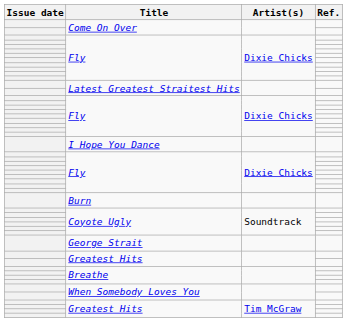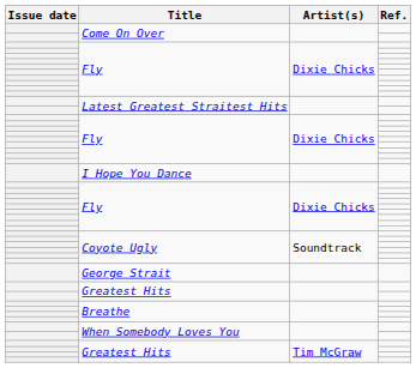 <table class="wikitable sortable plainrowheaders">
 <tr>
 <th scope=col>Issue date</th>
 <th scope=col>Title</th>
 <th scope=col>Artist(s)</th>
 <th scope=col class=unsortable>Ref.</th>
 </tr>
 <tr>
 <th scope=row></th>
 <td rowspan="2"><em><a href='#'>Come On Over</a></em></td>
 <td rowspan="2"></td>
 <td align=center></td>
 </tr>
 <tr>
 <th scope=row></th>
 <td align=center></td>
 </tr>
 <tr>
 <th scope=row></th>
 <td rowspan="10"><em><a href='#'>Fly</a></em></td>
 <td rowspan="10"><a href='#'>Dixie Chicks</a></td>
 <td align=center></td>
 </tr>
 <tr>
 <th scope=row></th>
 <td align=center></td>
 </tr>
 <tr>
 <th scope=row></th>
 <td align=center></td>
 </tr>
 <tr>
 <th scope=row></th>
 <td align=center></td>
 </tr>
 <tr>
 <th scope=row></th>
 <td align=center></td>
 </tr>
 <tr>
 <th scope=row></th>
 <td align=center></td>
 </tr>
 <tr>
 <th scope=row></th>
 <td align=center></td>
 </tr>
 <tr>
 <th scope=row></th>
 <td align=center></td>
 </tr>
 <tr>
 <th scope=row></th>
 <td align=center></td>
 </tr>
 <tr>
 <th scope=row></th>
 <td align=center></td>
 </tr>
 <tr>
 <th scope=row></th>
 <td rowspan="2"><em><a href='#'>Latest Greatest Straitest Hits</a></em></td>
 <td rowspan="2"></td>
 <td align=center></td>
 </tr>
 <tr>
 <th scope=row></th>
 <td align=center></td>
 </tr>
 <tr>
 <th scope=row></th>
 <td rowspan="9"><em><a href='#'>Fly</a></em></td>
 <td rowspan="9"><a href='#'>Dixie Chicks</a></td>
 <td align=center></td>
 </tr>
 <tr>
 <th scope=row></th>
 <td align=center></td>
 </tr>
 <tr>
 <th scope=row></th>
 <td align=center></td>
 </tr>
 <tr>
 <th scope=row></th>
 <td align=center></td>
 </tr>
 <tr>
 <th scope=row></th>
 <td align=center></td>
 </tr>
 <tr>
 <th scope=row></th>
 <td align=center></td>
 </tr>
 <tr>
 <th scope=row></th>
 <td align=center></td>
 </tr>
 <tr>
 <th scope=row></th>
 <td align=center></td>
 </tr>
 <tr>
 <th scope=row></th>
 <td align=center></td>
 </tr>
 <tr>
 <th scope=row></th>
 <td><em><a href='#'>I Hope You Dance</a></em></td>
 <td></td>
 <td align=center></td>
 </tr>
 <tr>
 <th scope=row></th>
 <td rowspan="9"><em><a href='#'>Fly</a></em></td>
 <td rowspan="9"><a href='#'>Dixie Chicks</a></td>
 <td align=center></td>
 </tr>
 <tr>
 <th scope=row></th>
 <td align=center></td>
 </tr>
 <tr>
 <th scope=row></th>
 <td align=center></td>
 </tr>
 <tr>
 <th scope=row></th>
 <td align=center></td>
 </tr>
 <tr>
 <th scope=row></th>
 <td align=center></td>
 </tr>
 <tr>
 <th scope=row></th>
 <td align=center></td>
 </tr>
 <tr>
 <th scope=row></th>
 <td align=center></td>
 </tr>
 <tr>
 <th scope=row></th>
 <td align=center></td>
 </tr>
 <tr>
 <th scope=row></th>
 <td align=center></td>
 </tr>
 <tr>
 <th scope=row></th>
-<td><em><a href='#'>Burn</a></em></td>
-<td></td>
-<td align=center></td>
-</tr>
-<tr>
-<th scope=row></th>
 <td rowspan="6"><em><a href='#'>Coyote Ugly</a></em></td>
 <td rowspan="6">Soundtrack</td>
 <td align=center></td>
 </tr>
 <tr>
 <th scope=row></th>
 <td align=center></td>
 </tr>
 <tr>
 <th scope=row></th>
 <td align=center></td>
 </tr>
 <tr>
 <th scope=row></th>
 <td align=center></td>
 </tr>
 <tr>
 <th scope=row></th>
 <td align=center></td>
 </tr>
 <tr>
 <th scope=row></th>
 <td align=center></td>
 </tr>
 <tr>
 <th scope=row></th>
 <td><em><a href='#'>George Strait</a></em></td>
 <td></td>
 <td align=center></td>
 </tr>
 <tr>
 <th scope=row></th>
 <td rowspan="2"><em><a href='#'>Greatest Hits</a></em></td>
 <td rowspan="2"></td>
 <td align=center></td>
 </tr>
 <tr>
 <th scope=row></th>
 <td align=center></td>
 </tr>
 <tr>
 <th scope=row></th>
 <td rowspan="4"><em><a href='#'>Breathe</a></em></td>
 <td rowspan="4"></td>
 <td align=center></td>
 </tr>
 <tr>
 <th scope=row></th>
 <td align=center></td>
 </tr>
 <tr>
 <th scope=row></th>
 <td align=center></td>
 </tr>
 <tr>
 <th scope=row></th>
 <td align=center></td>
 </tr>
 <tr>
 <th scope=row></th>
 <td rowspan="2"><em><a href='#'>When Somebody Loves You</a></em></td>
 <td rowspan="2"></td>
 <td align=center></td>
 </tr>
 <tr>
 <th scope=row></th>
 <td align=center></td>
 </tr>
 <tr>
 <th scope=row></th>
 <td rowspan="4"><em><a href='#'>Greatest Hits</a></em></td>
 <td rowspan="4"><a href='#'>Tim McGraw</a></td>
 <td align=center></td>
 </tr>
 <tr>
 <th scope=row></th>
 <td align=center></td>
 </tr>
 <tr>
 <th scope=row></th>
 <td align=center></td>
 </tr>
 <tr>
 <th scope=row></th>
 <td align=center></td>
 </tr>
 </table>
